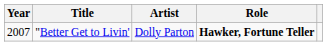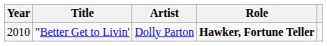 <table class="wikitable sortable">
 <tr>
 <th>Year</th>
 <th>Title</th>
 <th>Artist</th>
 <th>Role</th>
 <th class="unsortable"></th>
 </tr>
 <tr>
-<td>2007</td>
+<td>2010</td>
 <td>"<a href='#'>Better Get to Livin'</a></td>
 <td><a href='#'>Dolly Parton</a></td>
 <td><strong>Hawker, Fortune Teller</strong></td>
 <td style="text-align:center;"></td>
 </tr>
 </table>
